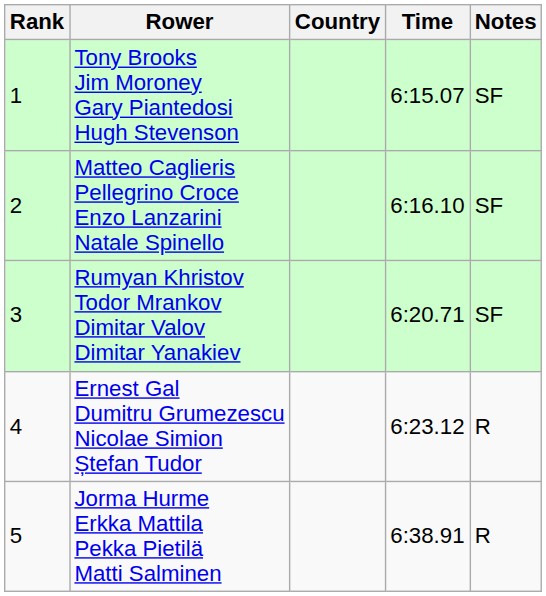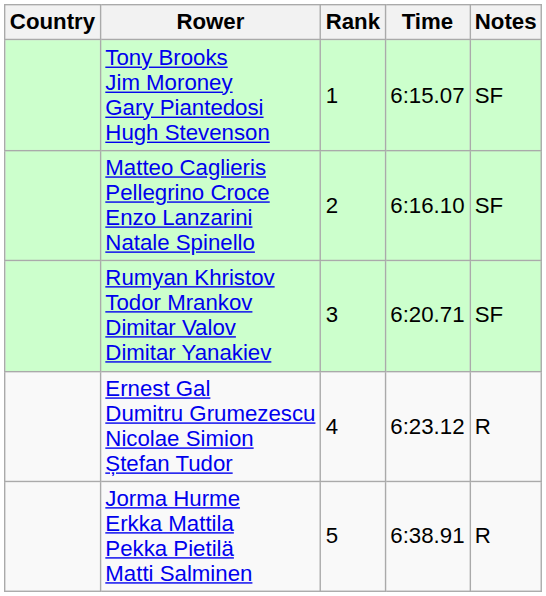 <table class="wikitable">
 <tr>
+<th>Country</th>
+<th>Rower</th>
 <th>Rank</th>
-<th>Rower</th>
-<th>Country</th>
 <th>Time</th>
 <th>Notes</th>
 </tr>
 <tr bgcolor=ccffcc>
+<td></td>
+<td><a href='#'>Tony Brooks</a><br><a href='#'>Jim Moroney</a><br><a href='#'>Gary Piantedosi</a><br><a href='#'>Hugh Stevenson</a></td>
 <td>1</td>
-<td><a href='#'>Tony Brooks</a><br><a href='#'>Jim Moroney</a><br><a href='#'>Gary Piantedosi</a><br><a href='#'>Hugh Stevenson</a></td>
-<td></td>
 <td>6:15.07</td>
 <td>SF</td>
 </tr>
 <tr bgcolor=ccffcc>
+<td></td>
+<td><a href='#'>Matteo Caglieris</a><br> <a href='#'>Pellegrino Croce</a><br> <a href='#'>Enzo Lanzarini</a><br><a href='#'>Natale Spinello</a></td>
 <td>2</td>
-<td><a href='#'>Matteo Caglieris</a><br> <a href='#'>Pellegrino Croce</a><br> <a href='#'>Enzo Lanzarini</a><br><a href='#'>Natale Spinello</a></td>
-<td></td>
 <td>6:16.10</td>
 <td>SF</td>
 </tr>
 <tr bgcolor=ccffcc>
+<td></td>
+<td><a href='#'>Rumyan Khristov</a><br> <a href='#'>Todor Mrankov</a><br><a href='#'>Dimitar Valov</a><br> <a href='#'>Dimitar Yanakiev</a></td>
 <td>3</td>
-<td><a href='#'>Rumyan Khristov</a><br> <a href='#'>Todor Mrankov</a><br><a href='#'>Dimitar Valov</a><br> <a href='#'>Dimitar Yanakiev</a></td>
-<td></td>
 <td>6:20.71</td>
 <td>SF</td>
 </tr>
 <tr>
+<td></td>
+<td><a href='#'>Ernest Gal</a><br><a href='#'>Dumitru Grumezescu</a><br><a href='#'>Nicolae Simion</a><br><a href='#'>Ștefan Tudor</a></td>
 <td>4</td>
-<td><a href='#'>Ernest Gal</a><br><a href='#'>Dumitru Grumezescu</a><br><a href='#'>Nicolae Simion</a><br><a href='#'>Ștefan Tudor</a></td>
-<td></td>
 <td>6:23.12</td>
 <td>R</td>
 </tr>
 <tr>
+<td></td>
+<td><a href='#'>Jorma Hurme</a><br> <a href='#'>Erkka Mattila</a><br> <a href='#'>Pekka Pietilä</a><br> <a href='#'>Matti Salminen</a></td>
 <td>5</td>
-<td><a href='#'>Jorma Hurme</a><br> <a href='#'>Erkka Mattila</a><br> <a href='#'>Pekka Pietilä</a><br> <a href='#'>Matti Salminen</a></td>
-<td></td>
 <td>6:38.91</td>
 <td>R</td>
 </tr>
 </table>
